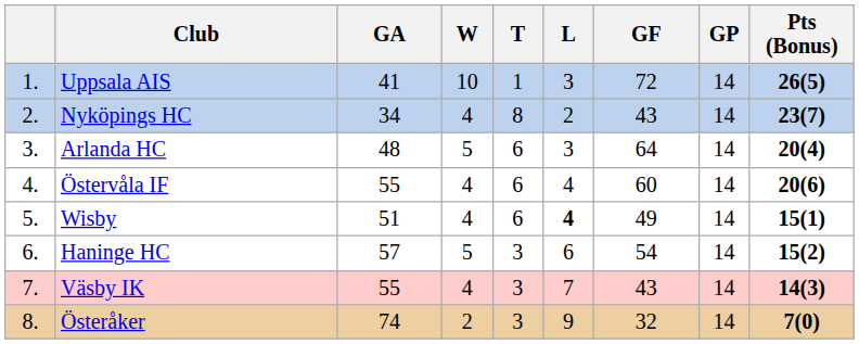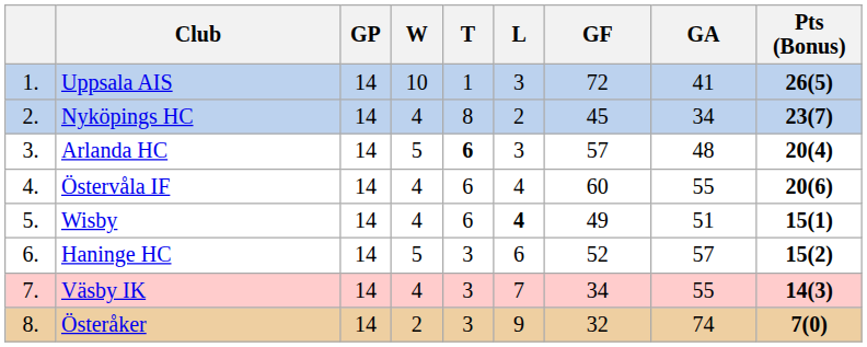 <table class="wikitable">
 <tr>
 <th width="30"></th>
 <th width="200">Club</th>
-<th width="70">GA</th>
+<th width="30">GP</th>
 <th width="30">W</th>
 <th width="30">T</th>
 <th width="30">L</th>
 <th width="70">GF</th>
-<th width="30">GP</th>
+<th width="70">GA</th>
 <th width="70">Pts (Bonus)</th>
 </tr>
 <tr bgcolor="#BCD2EE" align="center">
 <td>1.</td>
 <td align="left"><a href='#'>Uppsala AIS</a></td>
-<td>41</td>
+<td>14</td>
 <td>10</td>
 <td>1</td>
 <td>3</td>
 <td>72</td>
-<td>14</td>
+<td>41</td>
 <td><strong>26(5)</strong></td>
 </tr>
 <tr bgcolor="#BCD2EE" align="center">
 <td>2.</td>
 <td align="left"><a href='#'>Nyköpings HC</a></td>
-<td>34</td>
+<td>14</td>
 <td>4</td>
 <td>8</td>
 <td>2</td>
-<td>43</td>
-<td>14</td>
+<td>45</td>
+<td>34</td>
 <td><strong>23(7)</strong></td>
 </tr>
 <tr bgcolor="#FFFFFF" align="center">
 <td>3.</td>
 <td align="left"><a href='#'>Arlanda HC</a></td>
+<td>14</td>
+<td>5</td>
+<td><strong>6</strong></td>
+<td>3</td>
+<td>57</td>
 <td>48</td>
-<td>5</td>
-<td>6</td>
-<td>3</td>
-<td>64</td>
-<td>14</td>
 <td><strong>20(4)</strong></td>
 </tr>
 <tr bgcolor="#FFFFFF" align="center">
 <td>4.</td>
 <td align="left"><a href='#'>Östervåla IF</a></td>
-<td>55</td>
+<td>14</td>
 <td>4</td>
 <td>6</td>
 <td>4</td>
 <td>60</td>
-<td>14</td>
+<td>55</td>
 <td><strong>20(6)</strong></td>
 </tr>
 <tr bgcolor="#FFFFFF" align="center">
 <td>5.</td>
 <td align="left"><a href='#'>Wisby</a></td>
-<td>51</td>
+<td>14</td>
 <td>4</td>
 <td>6</td>
 <td><strong>4</strong></td>
 <td>49</td>
-<td>14</td>
+<td>51</td>
 <td><strong>15(1)</strong></td>
 </tr>
 <tr bgcolor="#FFFFFF" align="center">
 <td>6.</td>
 <td align="left"><a href='#'>Haninge HC</a></td>
-<td>57</td>
+<td>14</td>
 <td>5</td>
 <td>3</td>
 <td>6</td>
-<td>54</td>
-<td>14</td>
+<td>52</td>
+<td>57</td>
 <td><strong>15(2)</strong></td>
 </tr>
 <tr bgcolor="#FFCCCC" align="center">
 <td>7.</td>
 <td align="left"><a href='#'>Väsby IK</a></td>
-<td>55</td>
+<td>14</td>
 <td>4</td>
 <td>3</td>
 <td>7</td>
-<td>43</td>
-<td>14</td>
+<td>34</td>
+<td>55</td>
 <td><strong>14(3)</strong></td>
 </tr>
 <tr bgcolor="#EECFA1" align="center">
 <td>8.</td>
 <td align="left"><a href='#'>Österåker</a></td>
-<td>74</td>
+<td>14</td>
 <td>2</td>
 <td>3</td>
 <td>9</td>
 <td>32</td>
-<td>14</td>
+<td>74</td>
 <td><strong>7(0)</strong></td>
 </tr>
 </table>
